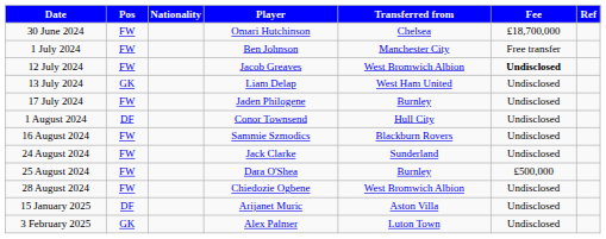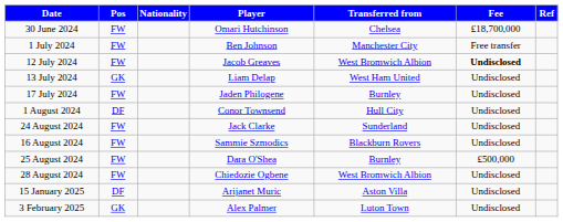 <table class="wikitable"  style="text-align:center; font-size:90%; ">
 <tr>
 <th style="background:#0000FF;color:#FFFFFF;width:130px;">Date</th>
 <th style="background:#0000FF;color:#FFFFFF;width:50px;">Pos</th>
 <th style="background:#0000FF;color:#FFFFFF;width:50px;">Nationality</th>
 <th style="background:#0000FF;color:#FFFFFF;width:175px;">Player</th>
 <th style="background:#0000FF;color:#FFFFFF;width:200px;">Transferred from</th>
 <th style="background:#0000FF;color:#FFFFFF;width:110px;">Fee</th>
 <th style="background:#0000FF;color:#FFFFFF;width:25px;">Ref</th>
 </tr>
 <tr>
 <td>30 June 2024</td>
 <td><a href='#'>FW</a></td>
 <td></td>
 <td><a href='#'>Omari Hutchinson</a></td>
 <td> <a href='#'>Chelsea</a></td>
 <td>£18,700,000</td>
 <td></td>
 </tr>
 <tr>
 <td>1 July 2024</td>
 <td><a href='#'>FW</a></td>
 <td></td>
 <td><a href='#'>Ben Johnson</a></td>
 <td> <a href='#'>Manchester City</a></td>
 <td>Free transfer</td>
 <td></td>
 </tr>
 <tr>
 <td>12 July 2024</td>
 <td><a href='#'>FW</a></td>
 <td></td>
 <td><a href='#'>Jacob Greaves</a></td>
 <td> <a href='#'>West Bromwich Albion</a></td>
 <td><strong>Undisclosed</strong></td>
 <td></td>
 </tr>
 <tr>
 <td>13 July 2024</td>
 <td><a href='#'>GK</a></td>
 <td></td>
 <td><a href='#'>Liam Delap</a></td>
 <td> <a href='#'>West Ham United</a></td>
 <td>Undisclosed</td>
 <td></td>
 </tr>
 <tr>
 <td>17 July 2024</td>
 <td><a href='#'>FW</a></td>
 <td></td>
 <td><a href='#'>Jaden Philogene</a></td>
 <td> <a href='#'>Burnley</a></td>
 <td>Undisclosed</td>
 <td></td>
 </tr>
 <tr>
 <td>1 August 2024</td>
 <td><a href='#'>DF</a></td>
 <td></td>
 <td><a href='#'>Conor Townsend</a></td>
 <td> <a href='#'>Hull City</a></td>
 <td>Undisclosed</td>
 <td></td>
 </tr>
 <tr>
+<td>24 August 2024</td>
+<td><a href='#'>FW</a></td>
+<td></td>
+<td><a href='#'>Jack Clarke</a></td>
+<td> <a href='#'>Sunderland</a></td>
+<td>Undisclosed</td>
+<td></td>
+</tr>
+<tr>
 <td>16 August 2024</td>
 <td><a href='#'>FW</a></td>
 <td></td>
 <td><a href='#'>Sammie Szmodics</a></td>
 <td> <a href='#'>Blackburn Rovers</a></td>
-<td>Undisclosed</td>
-<td></td>
-</tr>
-<tr>
-<td>24 August 2024</td>
-<td><a href='#'>FW</a></td>
-<td></td>
-<td><a href='#'>Jack Clarke</a></td>
-<td> <a href='#'>Sunderland</a></td>
 <td>Undisclosed</td>
 <td></td>
 </tr>
 <tr>
 <td>25 August 2024</td>
 <td><a href='#'>FW</a></td>
 <td></td>
 <td><a href='#'>Dara O'Shea</a></td>
 <td> <a href='#'>Burnley</a></td>
 <td>£500,000</td>
 <td></td>
 </tr>
 <tr>
 <td>28 August 2024</td>
 <td><a href='#'>FW</a></td>
 <td></td>
 <td><a href='#'>Chiedozie Ogbene</a></td>
 <td> <a href='#'>West Bromwich Albion</a></td>
 <td>Undisclosed</td>
 <td></td>
 </tr>
 <tr>
 <td>15 January 2025</td>
 <td><a href='#'>DF</a></td>
 <td></td>
 <td><a href='#'>Arijanet Muric</a></td>
 <td> <a href='#'>Aston Villa</a></td>
 <td>Undisclosed</td>
 <td></td>
 </tr>
 <tr>
 <td>3 February 2025</td>
 <td><a href='#'>GK</a></td>
 <td></td>
 <td><a href='#'>Alex Palmer</a></td>
 <td> <a href='#'>Luton Town</a></td>
 <td>Undisclosed</td>
 <td></td>
 </tr>
 </table>
